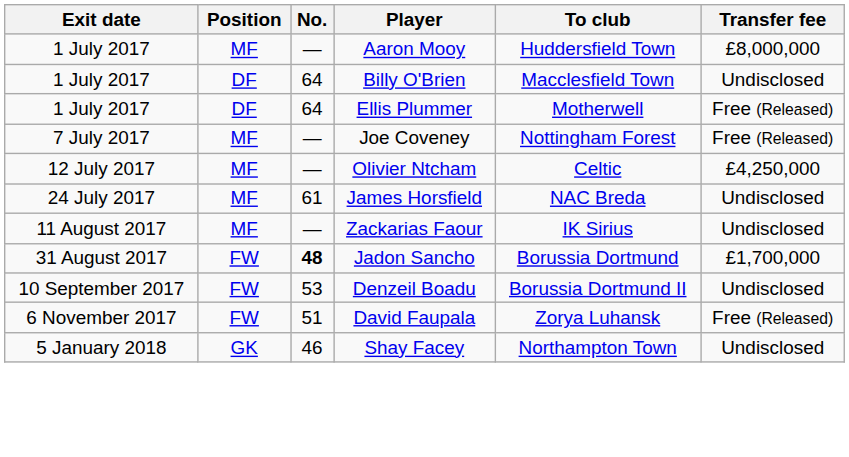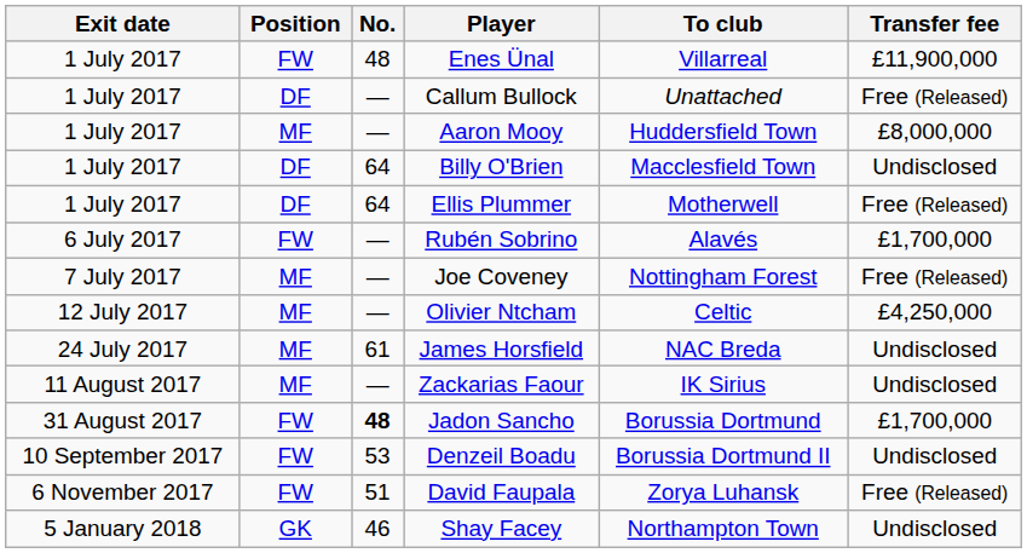 <table class="wikitable sortable" style="width:97%; text-align:center; font-size:85%; text-align:centre">
 <tr>
 <th>Exit date</th>
 <th>Position</th>
 <th>No.</th>
 <th>Player</th>
 <th>To club</th>
 <th>Transfer fee</th>
+</tr>
+<tr>
+<td>1 July 2017</td>
+<td><a href='#'>FW</a></td>
+<td>48</td>
+<td> <a href='#'>Enes Ünal</a></td>
+<td> <a href='#'>Villarreal</a></td>
+<td>£11,900,000</td>
+</tr>
+<tr>
+<td>1 July 2017</td>
+<td><a href='#'>DF</a></td>
+<td>—</td>
+<td> Callum Bullock</td>
+<td><em>Unattached</em></td>
+<td>Free <small>(Released)</small></td>
 </tr>
 <tr>
 <td>1 July 2017</td>
 <td><a href='#'>MF</a></td>
 <td>—</td>
 <td> <a href='#'>Aaron Mooy</a></td>
 <td> <a href='#'>Huddersfield Town</a></td>
 <td>£8,000,000</td>
 </tr>
 <tr>
 <td>1 July 2017</td>
 <td><a href='#'>DF</a></td>
 <td>64</td>
 <td> <a href='#'>Billy O'Brien</a></td>
 <td> <a href='#'>Macclesfield Town</a></td>
 <td>Undisclosed</td>
 </tr>
 <tr>
 <td>1 July 2017</td>
 <td><a href='#'>DF</a></td>
 <td>64</td>
 <td> <a href='#'>Ellis Plummer</a></td>
 <td> <a href='#'>Motherwell</a></td>
 <td>Free <small>(Released)</small></td>
+</tr>
+<tr>
+<td>6 July 2017</td>
+<td><a href='#'>FW</a></td>
+<td>—</td>
+<td> <a href='#'>Rubén Sobrino</a></td>
+<td> <a href='#'>Alavés</a></td>
+<td>£1,700,000</td>
 </tr>
 <tr>
 <td>7 July 2017</td>
 <td><a href='#'>MF</a></td>
 <td>—</td>
 <td> Joe Coveney</td>
 <td> <a href='#'>Nottingham Forest</a></td>
 <td>Free <small>(Released)</small></td>
 </tr>
 <tr>
 <td>12 July 2017</td>
 <td><a href='#'>MF</a></td>
 <td>—</td>
 <td> <a href='#'>Olivier Ntcham</a></td>
 <td> <a href='#'>Celtic</a></td>
 <td>£4,250,000</td>
 </tr>
 <tr>
 <td>24 July 2017</td>
 <td><a href='#'>MF</a></td>
 <td>61</td>
 <td> <a href='#'>James Horsfield</a></td>
 <td> <a href='#'>NAC Breda</a></td>
 <td>Undisclosed</td>
 </tr>
 <tr>
 <td>11 August 2017</td>
 <td><a href='#'>MF</a></td>
 <td>—</td>
 <td> <a href='#'>Zackarias Faour</a></td>
 <td> <a href='#'>IK Sirius</a></td>
 <td>Undisclosed</td>
 </tr>
 <tr>
 <td>31 August 2017</td>
 <td><a href='#'>FW</a></td>
 <td><strong>48</strong></td>
 <td> <a href='#'>Jadon Sancho</a></td>
 <td> <a href='#'>Borussia Dortmund</a></td>
 <td>£1,700,000</td>
 </tr>
 <tr>
 <td>10 September 2017</td>
 <td><a href='#'>FW</a></td>
 <td>53</td>
 <td> <a href='#'>Denzeil Boadu</a></td>
 <td> <a href='#'>Borussia Dortmund II</a></td>
 <td>Undisclosed</td>
 </tr>
 <tr>
 <td>6 November 2017</td>
 <td><a href='#'>FW</a></td>
 <td>51</td>
 <td> <a href='#'>David Faupala</a></td>
 <td> <a href='#'>Zorya Luhansk</a></td>
 <td>Free <small>(Released)</small></td>
 </tr>
 <tr>
 <td>5 January 2018</td>
 <td><a href='#'>GK</a></td>
 <td>46</td>
 <td> <a href='#'>Shay Facey</a></td>
 <td> <a href='#'>Northampton Town</a></td>
 <td>Undisclosed</td>
 </tr>
 </table>
